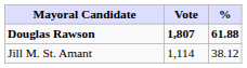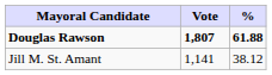 <table class="wikitable">
 <tr>
 <th style="background:#ddf; width:200px;">Mayoral Candidate</th>
 <th style="background:#ddf; width:50px;">Vote</th>
 <th style="background:#ddf; width:30px;">%</th>
 </tr>
 <tr>
 <td><strong>Douglas Rawson</strong></td>
 <td><strong>1,807</strong></td>
 <td><strong>61.88</strong></td>
 </tr>
 <tr>
 <td>Jill M. St. Amant</td>
-<td>1,114</td>
+<td>1,141</td>
 <td>38.12</td>
 </tr>
 </table>
